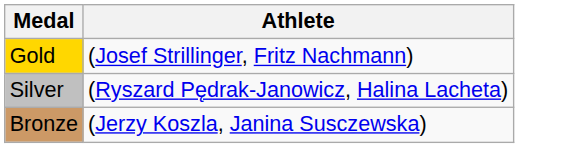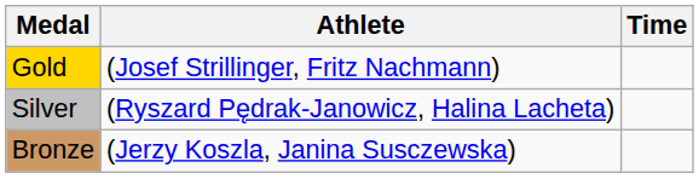 <table class="wikitable">
 <tr>
 <th>Medal</th>
 <th>Athlete</th>
+<th>Time</th>
 </tr>
 <tr>
 <td bgcolor="gold">Gold</td>
 <td> (<a href='#'>Josef Strillinger</a>, <a href='#'>Fritz Nachmann</a>)</td>
+<td></td>
 </tr>
 <tr>
 <td bgcolor="silver">Silver</td>
 <td> (<a href='#'>Ryszard Pędrak-Janowicz</a>, <a href='#'>Halina Lacheta</a>)</td>
+<td></td>
 </tr>
 <tr>
 <td bgcolor="CC9966">Bronze</td>
 <td> (<a href='#'>Jerzy Koszla</a>, <a href='#'>Janina Susczewska</a>)</td>
+<td></td>
 </tr>
 </table>
